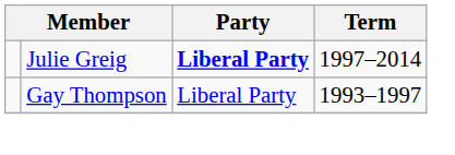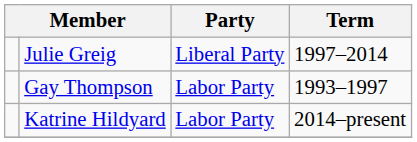 <table class="wikitable">
 <tr>
 <th colspan="2">Member</th>
 <th>Party</th>
 <th>Term</th>
 </tr>
 <tr>
 <td> </td>
 <td><a href='#'>Julie Greig</a></td>
-<td><strong><a href='#'>Liberal Party</a></strong></td>
+<td><a href='#'>Liberal Party</a></td>
 <td>1997–2014</td>
 </tr>
 <tr>
 <td> </td>
 <td><a href='#'>Gay Thompson</a></td>
-<td><a href='#'>Liberal Party</a></td>
+<td><a href='#'>Labor Party</a></td>
 <td>1993–1997</td>
+</tr>
+<tr>
+<td> </td>
+<td><a href='#'>Katrine Hildyard</a></td>
+<td><a href='#'>Labor Party</a></td>
+<td>2014–present</td>
 </tr>
 <tr>
 </tr>
 </table>
